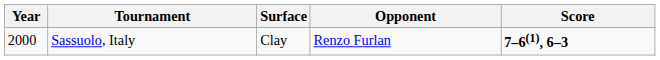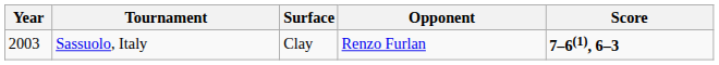 <table class="sortable wikitable" style=font-size:97%>
 <tr>
 <th style="width:40px">Year</th>
 <th style="width:220px">Tournament</th>
 <th style="width:50px">Surface</th>
 <th style="width:200px">Opponent</th>
 <th style="width:160px" class="unsortable">Score</th>
 </tr>
 <tr>
-<td>2000</td>
+<td>2003</td>
 <td><a href='#'>Sassuolo</a>, Italy</td>
 <td>Clay</td>
 <td> <a href='#'>Renzo Furlan</a></td>
 <td><strong>7–6<sup>(1)</sup>, 6–3</strong></td>
 </tr>
 </table>
